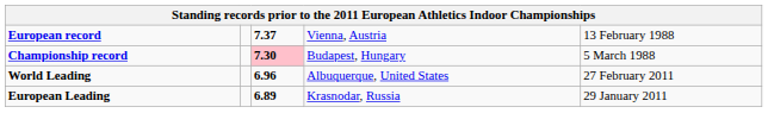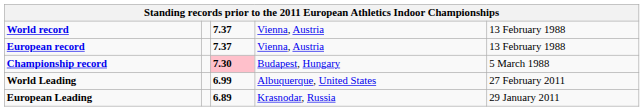 <table class="wikitable" width=75%>
 <tr>
 <th colspan="5">Standing records prior to the 2011 European Athletics Indoor Championships</th>
+</tr>
+<tr>
+<td><strong><a href='#'>World record</a></strong></td>
+<td></td>
+<td><strong>7.37</strong></td>
+<td><a href='#'>Vienna</a>, <a href='#'>Austria</a></td>
+<td>13 February 1988</td>
 </tr>
 <tr>
 <td><strong><a href='#'>European record</a></strong></td>
 <td></td>
 <td><strong>7.37</strong></td>
 <td><a href='#'>Vienna</a>, <a href='#'>Austria</a></td>
 <td>13 February 1988</td>
 </tr>
 <tr>
 <td><strong><a href='#'>Championship record</a></strong></td>
 <td></td>
 <td style="background: pink;"><strong>7.30</strong></td>
 <td><a href='#'>Budapest</a>, <a href='#'>Hungary</a></td>
 <td>5 March 1988</td>
 </tr>
 <tr>
 <td><strong>World Leading</strong></td>
 <td></td>
-<td><strong>6.96</strong></td>
+<td><strong>6.99</strong></td>
 <td><a href='#'>Albuquerque</a>, <a href='#'>United States</a></td>
 <td>27 February 2011</td>
 </tr>
 <tr>
 <td><strong>European Leading</strong></td>
 <td></td>
 <td><strong>6.89</strong></td>
 <td><a href='#'>Krasnodar</a>, <a href='#'>Russia</a></td>
 <td>29 January 2011</td>
 </tr>
 </table>
